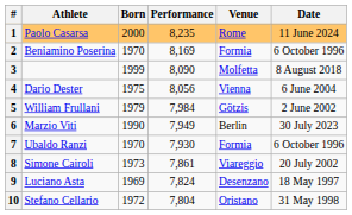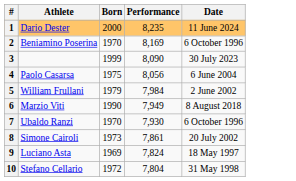 <table class="wikitable" style="font-size:90%; text-align:center;">
 <tr>
 <th>#</th>
 <th>Athlete</th>
 <th>Born</th>
 <th>Performance</th>
-<th>Venue</th>
 <th>Date</th>
 </tr>
 <tr bgcolor=ffc569>
 <th>1</th>
-<td align=left><a href='#'>Paolo Casarsa</a></td>
+<td align=left><a href='#'>Dario Dester</a></td>
 <td>2000</td>
 <td>8,235</td>
-<td align=left> <a href='#'>Rome</a></td>
 <td>11 June 2024</td>
 </tr>
 <tr>
 <th>2</th>
 <td align=left><a href='#'>Beniamino Poserina</a></td>
 <td>1970</td>
 <td>8,169</td>
-<td align=left> <a href='#'>Formia</a></td>
 <td>6 October 1996</td>
 </tr>
 <tr>
 <th>3</th>
 <td align=left></td>
 <td>1999</td>
 <td>8,090</td>
-<td align=left> <a href='#'>Molfetta</a></td>
-<td>8 August 2018</td>
+<td>30 July 2023</td>
 </tr>
 <tr>
 <th>4</th>
-<td align=left><a href='#'>Dario Dester</a></td>
+<td align=left><a href='#'>Paolo Casarsa</a></td>
 <td>1975</td>
 <td>8,056</td>
-<td align=left> <a href='#'>Vienna</a></td>
 <td>6 June 2004</td>
 </tr>
 <tr>
 <th>5</th>
 <td align=left><a href='#'>William Frullani</a></td>
 <td>1979</td>
 <td>7,984</td>
-<td align=left> <a href='#'>Götzis</a></td>
 <td>2 June 2002</td>
 </tr>
 <tr>
 <th>6</th>
 <td align=left><a href='#'>Marzio Viti</a></td>
 <td>1990</td>
 <td>7,949</td>
-<td align=left> Berlin</td>
-<td>30 July 2023</td>
+<td>8 August 2018</td>
 </tr>
 <tr>
 <th>7</th>
 <td align=left><a href='#'>Ubaldo Ranzi</a></td>
 <td>1970</td>
 <td>7,930</td>
-<td align=left> <a href='#'>Formia</a></td>
 <td>6 October 1996</td>
 </tr>
 <tr>
 <th>8</th>
 <td align=left><a href='#'>Simone Cairoli</a></td>
 <td>1973</td>
 <td>7,861</td>
-<td align=left> <a href='#'>Viareggio</a></td>
 <td>20 July 2002</td>
 </tr>
 <tr>
 <th>9</th>
 <td align=left><a href='#'>Luciano Asta</a></td>
 <td>1969</td>
 <td>7,824</td>
-<td align=left> <a href='#'>Desenzano</a></td>
 <td>18 May 1997</td>
 </tr>
 <tr>
 <th>10</th>
 <td align=left><a href='#'>Stefano Cellario</a></td>
 <td>1972</td>
 <td>7,804</td>
-<td align=left> <a href='#'>Oristano</a></td>
 <td>31 May 1998</td>
 </tr>
 </table>
